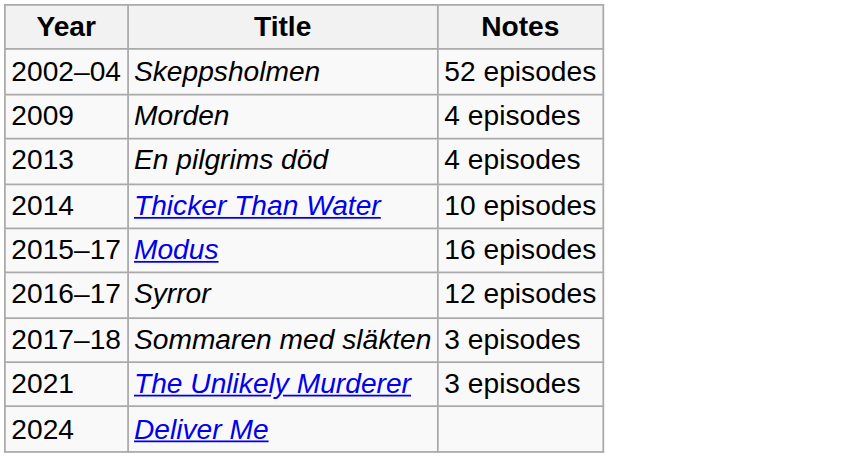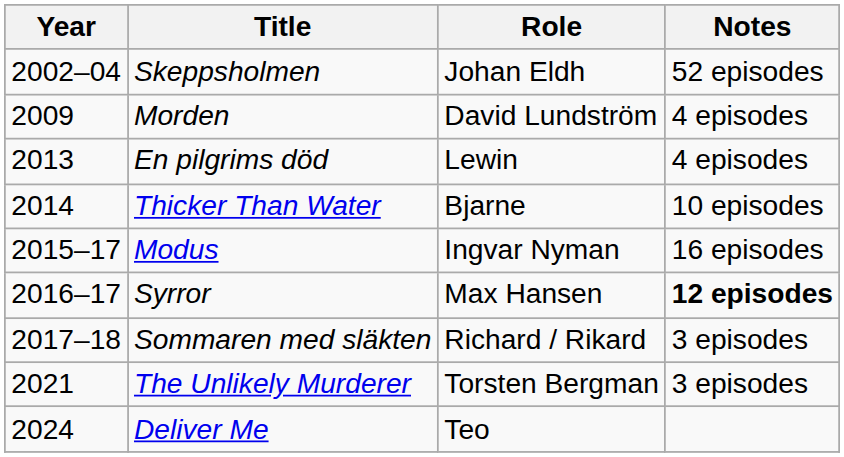 <table class="wikitable sortable">
 <tr>
 <th>Year</th>
 <th>Title</th>
+<th>Role</th>
 <th class="unsortable">Notes</th>
 </tr>
 <tr>
 <td>2002–04</td>
 <td><em>Skeppsholmen</em></td>
+<td>Johan Eldh</td>
 <td>52 episodes</td>
 </tr>
 <tr>
 <td>2009</td>
 <td><em>Morden</em></td>
+<td>David Lundström</td>
 <td>4 episodes</td>
 </tr>
 <tr>
 <td>2013</td>
 <td><em>En pilgrims död</em></td>
+<td>Lewin</td>
 <td>4 episodes</td>
 </tr>
 <tr>
 <td>2014</td>
 <td><em><a href='#'>Thicker Than Water</a></em></td>
+<td>Bjarne</td>
 <td>10 episodes</td>
 </tr>
 <tr>
 <td>2015–17</td>
 <td><em><a href='#'>Modus</a></em></td>
+<td>Ingvar Nyman</td>
 <td>16 episodes</td>
 </tr>
 <tr>
 <td>2016–17</td>
 <td><em>Syrror</em></td>
-<td>12 episodes</td>
+<td>Max Hansen</td>
+<td><strong>12 episodes</strong></td>
 </tr>
 <tr>
 <td>2017–18</td>
 <td><em>Sommaren med släkten</em></td>
+<td>Richard / Rikard</td>
 <td>3 episodes</td>
 </tr>
 <tr>
 <td>2021</td>
 <td><em><a href='#'>The Unlikely Murderer</a></em></td>
+<td>Torsten Bergman</td>
 <td>3 episodes</td>
 </tr>
 <tr>
 <td>2024</td>
 <td><em><a href='#'>Deliver Me</a></em></td>
+<td>Teo</td>
 <td></td>
 </tr>
 </table>
